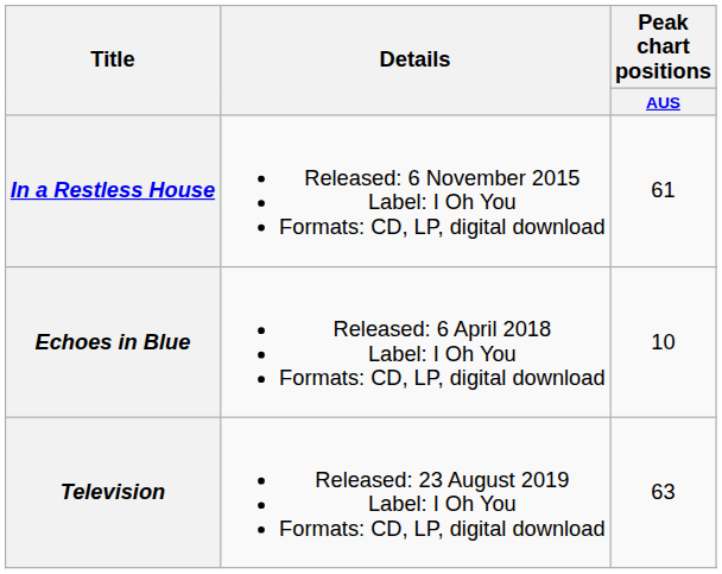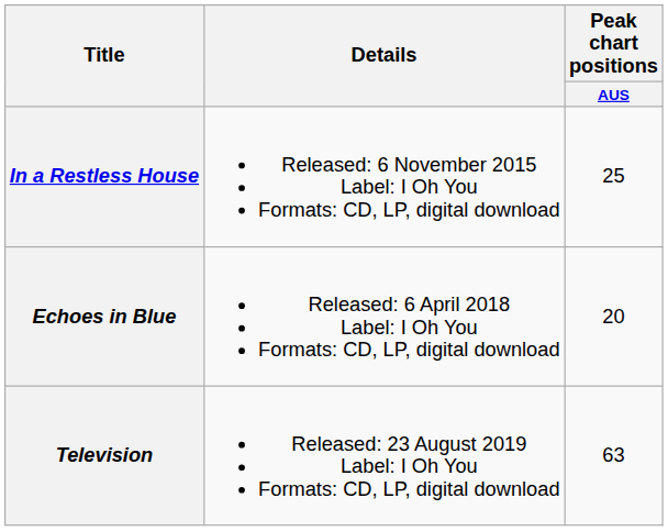 <table class="wikitable plainrowheaders" style="text-align:center;">
 <tr>
 <th scope="col" rowspan="2">Title</th>
 <th scope="col" rowspan="2">Details</th>
 <th colspan="1">Peak chart positions</th>
 </tr>
 <tr>
 <th style="width:3em;font-size:75%;"><a href='#'>AUS</a><br></th>
 </tr>
 <tr>
 <th scope="row"><em><a href='#'>In a Restless House</a></em></th>
 <td><br><ul><li>Released: 6 November 2015</li><li>Label: I Oh You</li><li>Formats: CD, LP, digital download</li></ul></td>
-<td>61</td>
+<td>25</td>
 </tr>
 <tr>
 <th scope="row"><em>Echoes in Blue</em></th>
 <td><br><ul><li>Released: 6 April 2018</li><li>Label: I Oh You</li><li>Formats: CD, LP, digital download</li></ul></td>
-<td>10</td>
+<td>20</td>
 </tr>
 <tr>
 <th scope="row"><em>Television</em></th>
 <td><br><ul><li>Released: 23 August 2019</li><li>Label: I Oh You</li><li>Formats: CD, LP, digital download</li></ul></td>
 <td>63</td>
 </tr>
 </table>
